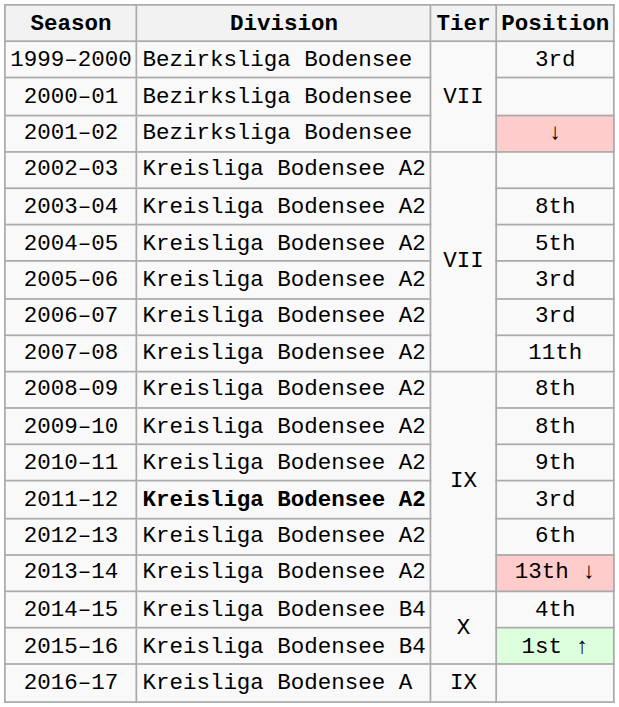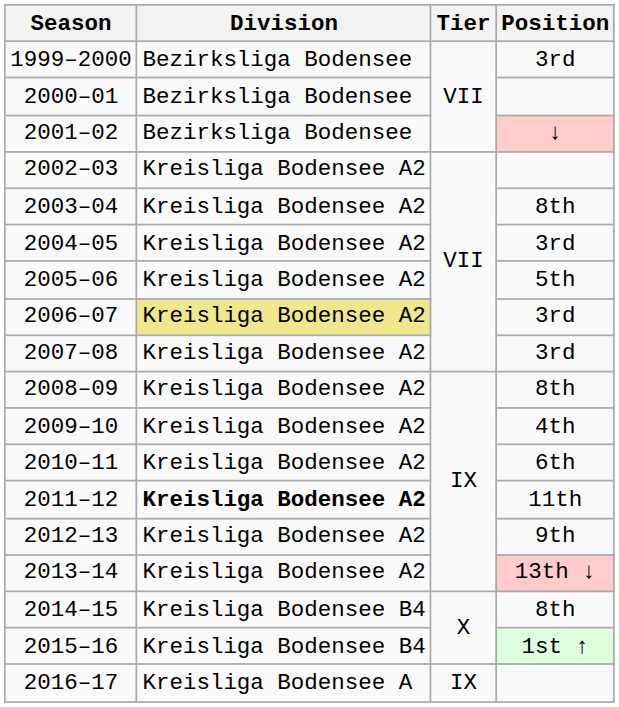 <table class="wikitable">
 <tr>
 <th>Season</th>
 <th>Division</th>
 <th>Tier</th>
 <th>Position</th>
 </tr>
 <tr align="center">
 <td>1999–2000</td>
 <td align="left">Bezirksliga Bodensee</td>
 <td rowspan=3>VII</td>
 <td>3rd</td>
 </tr>
 <tr align="center">
 <td>2000–01</td>
 <td align="left">Bezirksliga Bodensee</td>
 <td></td>
 </tr>
 <tr align="center">
 <td>2001–02</td>
 <td align="left">Bezirksliga Bodensee</td>
 <td style="background:#ffcccc">↓</td>
 </tr>
 <tr align="center">
 <td>2002–03</td>
 <td align="left">Kreisliga Bodensee A2</td>
 <td rowspan=6>VII</td>
 <td></td>
 </tr>
 <tr align="center">
 <td>2003–04</td>
 <td align="left">Kreisliga Bodensee A2</td>
 <td>8th</td>
 </tr>
 <tr align="center">
 <td>2004–05</td>
 <td align="left">Kreisliga Bodensee A2</td>
-<td>5th</td>
+<td>3rd</td>
 </tr>
 <tr align="center">
 <td>2005–06</td>
 <td align="left">Kreisliga Bodensee A2</td>
-<td>3rd</td>
+<td>5th</td>
 </tr>
 <tr align="center">
 <td>2006–07</td>
-<td align="left">Kreisliga Bodensee A2</td>
+<td align="left" style="background: khaki;">Kreisliga Bodensee A2</td>
 <td>3rd</td>
 </tr>
 <tr align="center">
 <td>2007–08</td>
 <td align="left">Kreisliga Bodensee A2</td>
-<td>11th</td>
+<td>3rd</td>
 </tr>
 <tr align="center">
 <td>2008–09</td>
 <td align="left">Kreisliga Bodensee A2</td>
 <td rowspan=6>IX</td>
 <td>8th</td>
 </tr>
 <tr align="center">
 <td>2009–10</td>
 <td align="left">Kreisliga Bodensee A2</td>
-<td>8th</td>
+<td>4th</td>
 </tr>
 <tr align="center">
 <td>2010–11</td>
 <td align="left">Kreisliga Bodensee A2</td>
-<td>9th</td>
+<td>6th</td>
 </tr>
 <tr align="center">
 <td>2011–12</td>
 <td align="left"><strong>Kreisliga Bodensee A2</strong></td>
-<td>3rd</td>
+<td>11th</td>
 </tr>
 <tr align="center">
 <td>2012–13</td>
 <td align="left">Kreisliga Bodensee A2</td>
-<td>6th</td>
+<td>9th</td>
 </tr>
 <tr align="center">
 <td>2013–14</td>
 <td align="left">Kreisliga Bodensee A2</td>
 <td style="background:#ffcccc">13th ↓</td>
 </tr>
 <tr align="center">
 <td>2014–15</td>
 <td align="left">Kreisliga Bodensee B4</td>
 <td rowspan=2>X</td>
-<td>4th</td>
+<td>8th</td>
 </tr>
 <tr align="center">
 <td>2015–16</td>
 <td align="left">Kreisliga Bodensee B4</td>
 <td style="background:#ddffdd">1st ↑</td>
 </tr>
 <tr align="center">
 <td>2016–17</td>
 <td align="left">Kreisliga Bodensee A</td>
 <td>IX</td>
 <td></td>
 </tr>
 </table>
